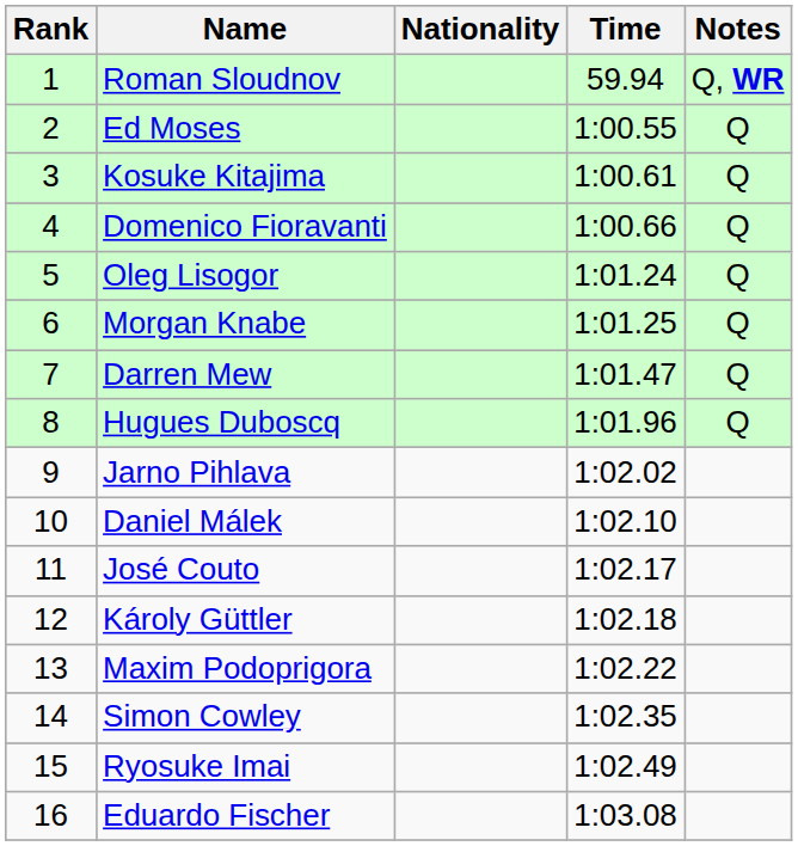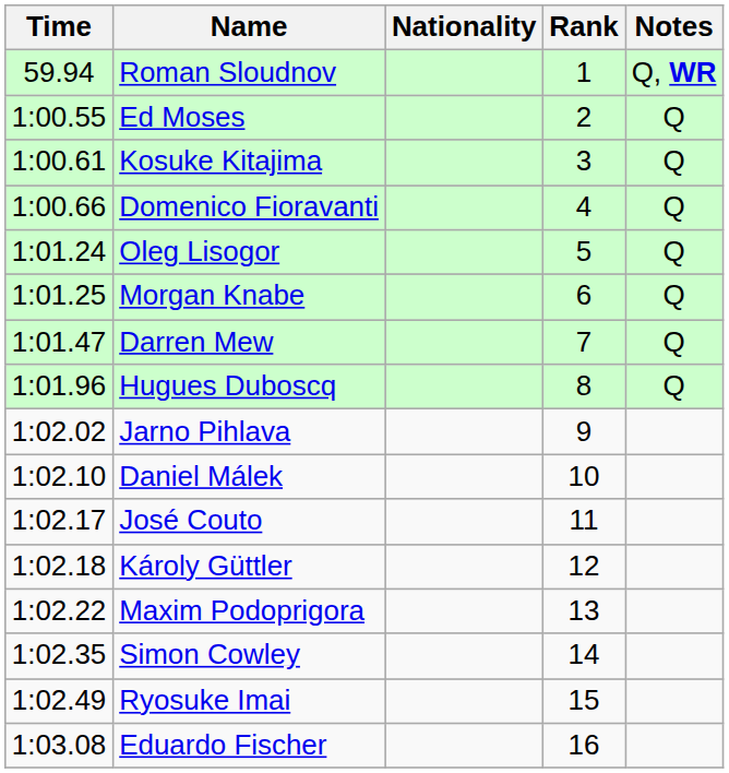 <table class="wikitable sortable" style="text-align:center">
 <tr>
-<th>Rank</th>
+<th>Time</th>
 <th>Name</th>
 <th>Nationality</th>
-<th>Time</th>
+<th>Rank</th>
 <th>Notes</th>
 </tr>
 <tr bgcolor=ccffcc>
-<td>1</td>
+<td>59.94</td>
 <td align=left><a href='#'>Roman Sloudnov</a></td>
 <td align=left></td>
-<td>59.94</td>
+<td>1</td>
 <td>Q, <strong><a href='#'>WR</a></strong></td>
 </tr>
 <tr bgcolor=ccffcc>
-<td>2</td>
+<td>1:00.55</td>
 <td align=left><a href='#'>Ed Moses</a></td>
 <td align=left></td>
-<td>1:00.55</td>
+<td>2</td>
 <td>Q</td>
 </tr>
 <tr bgcolor=ccffcc>
-<td>3</td>
+<td>1:00.61</td>
 <td align=left><a href='#'>Kosuke Kitajima</a></td>
 <td align=left></td>
-<td>1:00.61</td>
+<td>3</td>
 <td>Q</td>
 </tr>
 <tr bgcolor=ccffcc>
-<td>4</td>
+<td>1:00.66</td>
 <td align=left><a href='#'>Domenico Fioravanti</a></td>
 <td align=left></td>
-<td>1:00.66</td>
+<td>4</td>
 <td>Q</td>
 </tr>
 <tr bgcolor=ccffcc>
-<td>5</td>
+<td>1:01.24</td>
 <td align=left><a href='#'>Oleg Lisogor</a></td>
 <td align=left></td>
-<td>1:01.24</td>
+<td>5</td>
 <td>Q</td>
 </tr>
 <tr bgcolor=ccffcc>
-<td>6</td>
+<td>1:01.25</td>
 <td align=left><a href='#'>Morgan Knabe</a></td>
 <td align=left></td>
-<td>1:01.25</td>
+<td>6</td>
 <td>Q</td>
 </tr>
 <tr bgcolor=ccffcc>
-<td>7</td>
+<td>1:01.47</td>
 <td align=left><a href='#'>Darren Mew</a></td>
 <td align=left></td>
-<td>1:01.47</td>
+<td>7</td>
 <td>Q</td>
 </tr>
 <tr bgcolor=ccffcc>
-<td>8</td>
+<td>1:01.96</td>
 <td align=left><a href='#'>Hugues Duboscq</a></td>
 <td align=left></td>
-<td>1:01.96</td>
+<td>8</td>
 <td>Q</td>
 </tr>
 <tr>
-<td>9</td>
+<td>1:02.02</td>
 <td align=left><a href='#'>Jarno Pihlava</a></td>
 <td align=left></td>
-<td>1:02.02</td>
+<td>9</td>
 <td></td>
 </tr>
 <tr>
-<td>10</td>
+<td>1:02.10</td>
 <td align=left><a href='#'>Daniel Málek</a></td>
 <td align=left></td>
-<td>1:02.10</td>
+<td>10</td>
 <td></td>
 </tr>
 <tr>
-<td>11</td>
+<td>1:02.17</td>
 <td align=left><a href='#'>José Couto</a></td>
 <td align=left></td>
-<td>1:02.17</td>
+<td>11</td>
 <td></td>
 </tr>
 <tr>
-<td>12</td>
+<td>1:02.18</td>
 <td align=left><a href='#'>Károly Güttler</a></td>
 <td align=left></td>
-<td>1:02.18</td>
+<td>12</td>
 <td></td>
 </tr>
 <tr>
-<td>13</td>
+<td>1:02.22</td>
 <td align=left><a href='#'>Maxim Podoprigora</a></td>
 <td align=left></td>
-<td>1:02.22</td>
+<td>13</td>
 <td></td>
 </tr>
 <tr>
-<td>14</td>
+<td>1:02.35</td>
 <td align=left><a href='#'>Simon Cowley</a></td>
 <td align=left></td>
-<td>1:02.35</td>
+<td>14</td>
 <td></td>
 </tr>
 <tr>
-<td>15</td>
+<td>1:02.49</td>
 <td align=left><a href='#'>Ryosuke Imai</a></td>
 <td align=left></td>
-<td>1:02.49</td>
+<td>15</td>
 <td></td>
 </tr>
 <tr>
-<td>16</td>
+<td>1:03.08</td>
 <td align=left><a href='#'>Eduardo Fischer</a></td>
 <td align=left></td>
-<td>1:03.08</td>
+<td>16</td>
 <td></td>
 </tr>
 </table>
